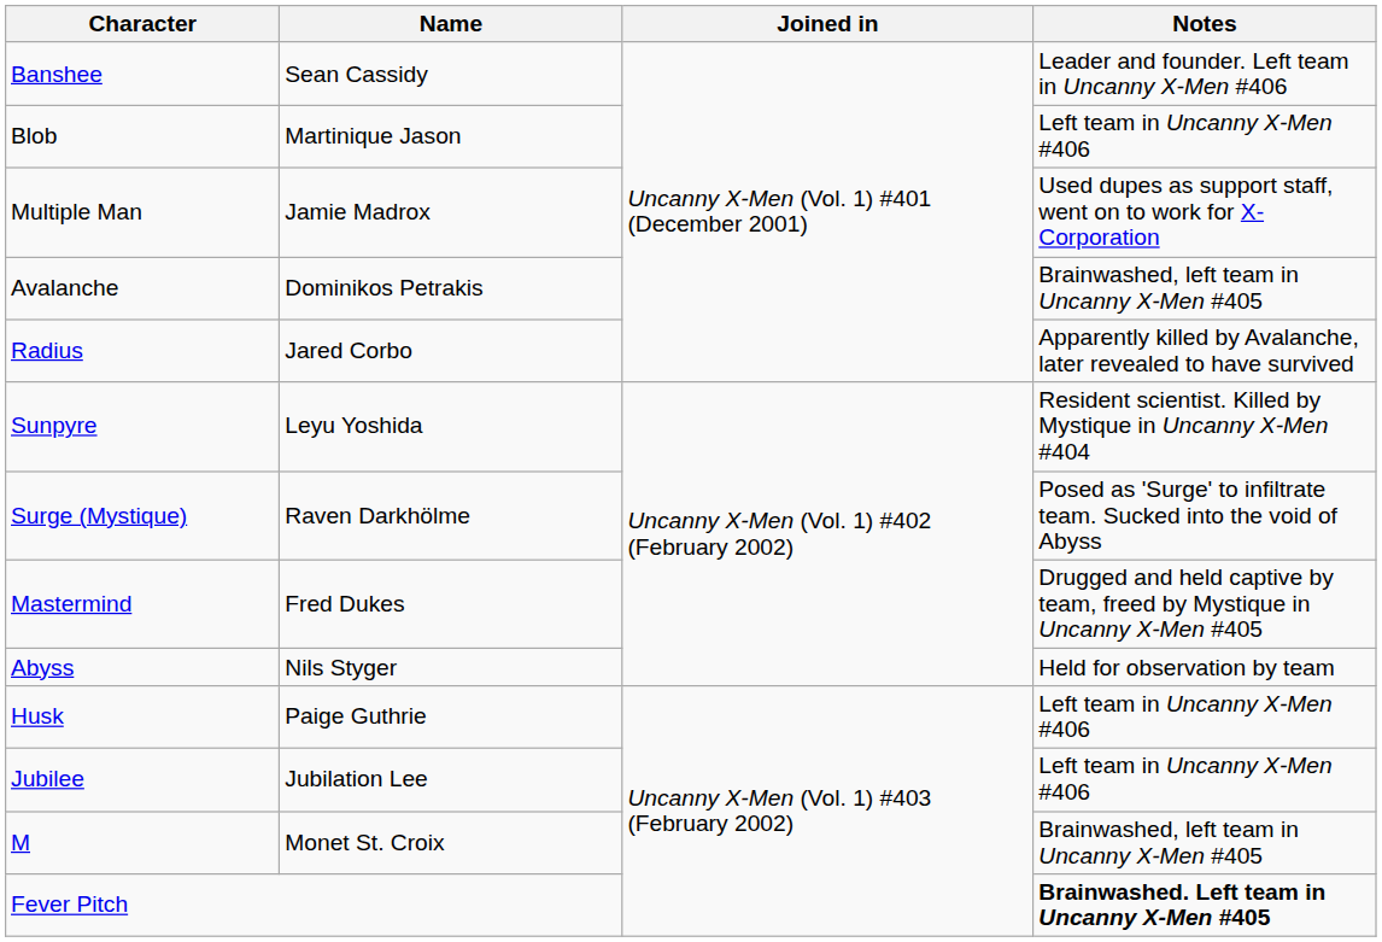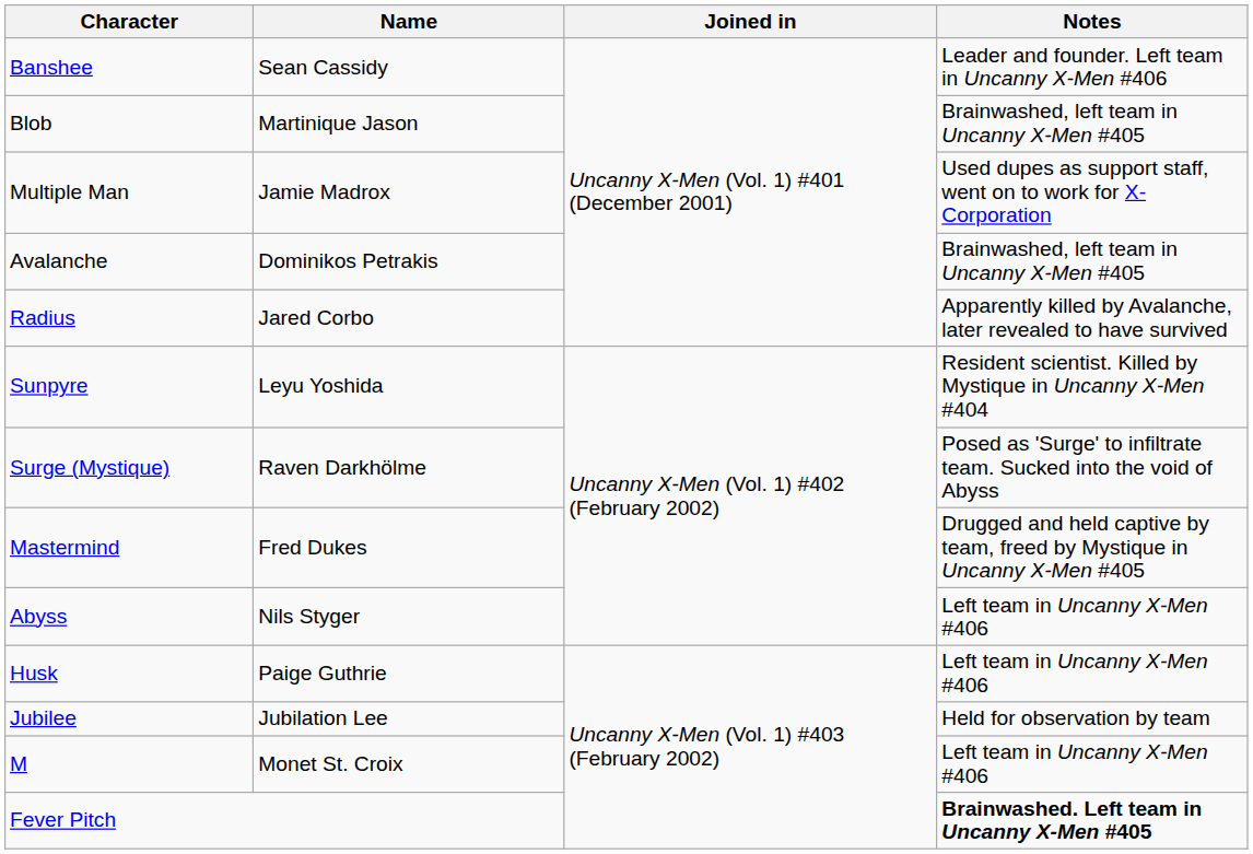 <table class="wikitable sortable" style="width:75%;">
 <tr>
 <th style="width:20%;">Character</th>
 <th style="width:25%;">Name</th>
 <th style="width:30%;">Joined in</th>
 <th style="width:50%;">Notes</th>
 </tr>
 <tr>
 <td><a href='#'>Banshee</a></td>
 <td>Sean Cassidy</td>
 <td rowspan=5><em>Uncanny X-Men</em> (Vol. 1) #401 (December 2001)</td>
 <td>Leader and founder. Left team in <em>Uncanny X-Men</em> #406</td>
 </tr>
 <tr>
 <td>Blob</td>
 <td>Martinique Jason</td>
-<td>Left team in <em>Uncanny X-Men</em> #406</td>
+<td>Brainwashed, left team in <em>Uncanny X-Men</em> #405</td>
 </tr>
 <tr>
 <td>Multiple Man</td>
 <td>Jamie Madrox</td>
 <td>Used dupes as support staff, went on to work for <a href='#'>X-Corporation</a></td>
 </tr>
 <tr>
 <td>Avalanche</td>
 <td>Dominikos Petrakis</td>
 <td>Brainwashed, left team in <em>Uncanny X-Men</em> #405</td>
 </tr>
 <tr>
 <td><a href='#'>Radius</a></td>
 <td>Jared Corbo</td>
 <td>Apparently killed by Avalanche, later revealed to have survived</td>
 </tr>
 <tr>
 <td><a href='#'>Sunpyre</a></td>
 <td>Leyu Yoshida</td>
 <td rowspan=4><em>Uncanny X-Men</em> (Vol. 1) #402 (February 2002)</td>
 <td>Resident scientist. Killed by Mystique in <em>Uncanny X-Men</em> #404</td>
 </tr>
 <tr>
 <td><a href='#'>Surge (Mystique)</a></td>
 <td>Raven Darkhölme</td>
 <td>Posed as 'Surge' to infiltrate team. Sucked into the void of Abyss</td>
 </tr>
 <tr>
 <td><a href='#'>Mastermind</a></td>
 <td>Fred Dukes</td>
 <td>Drugged and held captive by team, freed by Mystique in <em>Uncanny X-Men</em> #405</td>
 </tr>
 <tr>
 <td><a href='#'>Abyss</a></td>
 <td>Nils Styger</td>
-<td>Held for observation by team</td>
+<td>Left team in <em>Uncanny X-Men</em> #406</td>
 </tr>
 <tr>
 <td><a href='#'>Husk</a></td>
 <td>Paige Guthrie</td>
 <td rowspan=4><em>Uncanny X-Men</em> (Vol. 1) #403 (February 2002)</td>
 <td>Left team in <em>Uncanny X-Men</em> #406</td>
 </tr>
 <tr>
 <td><a href='#'>Jubilee</a></td>
 <td>Jubilation Lee</td>
-<td>Left team in <em>Uncanny X-Men</em> #406</td>
+<td>Held for observation by team</td>
 </tr>
 <tr>
 <td><a href='#'>M</a></td>
 <td>Monet St. Croix</td>
-<td>Brainwashed, left team in <em>Uncanny X-Men</em> #405</td>
+<td>Left team in <em>Uncanny X-Men</em> #406</td>
 </tr>
 <tr>
 <td colspan=2><a href='#'>Fever Pitch</a></td>
 <td><strong>Brainwashed. Left team in <em>Uncanny X-Men</em> #405</strong></td>
 </tr>
 </table>
